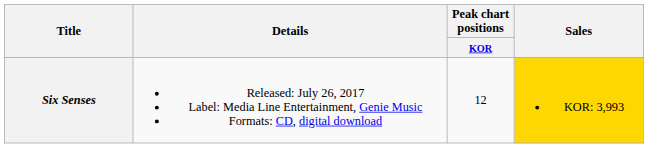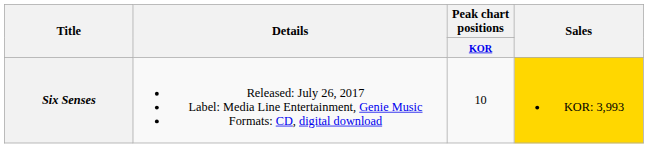 <table class="wikitable plainrowheaders" style="text-align:center;">
 <tr>
 <th scope="col" rowspan="2" style="width:10em;">Title</th>
 <th scope="col" rowspan="2" style="width:25em;">Details</th>
 <th scope="col" colspan="1" style="width:5em;">Peak chart positions</th>
 <th scope="col" rowspan="2" style="width:10em;">Sales</th>
 </tr>
 <tr>
 <th><small><a href='#'>KOR</a></small><br></th>
 </tr>
 <tr>
 <th scope="row"><em>Six Senses</em></th>
 <td><br><ul><li>Released: July 26, 2017</li><li>Label: Media Line Entertainment, <a href='#'>Genie Music</a></li><li>Formats: <a href='#'>CD</a>, <a href='#'>digital download</a></li></ul></td>
-<td>12</td>
+<td>10</td>
 <td style="background: gold;"><br><ul><li>KOR: 3,993</li></ul></td>
 </tr>
 </table>
